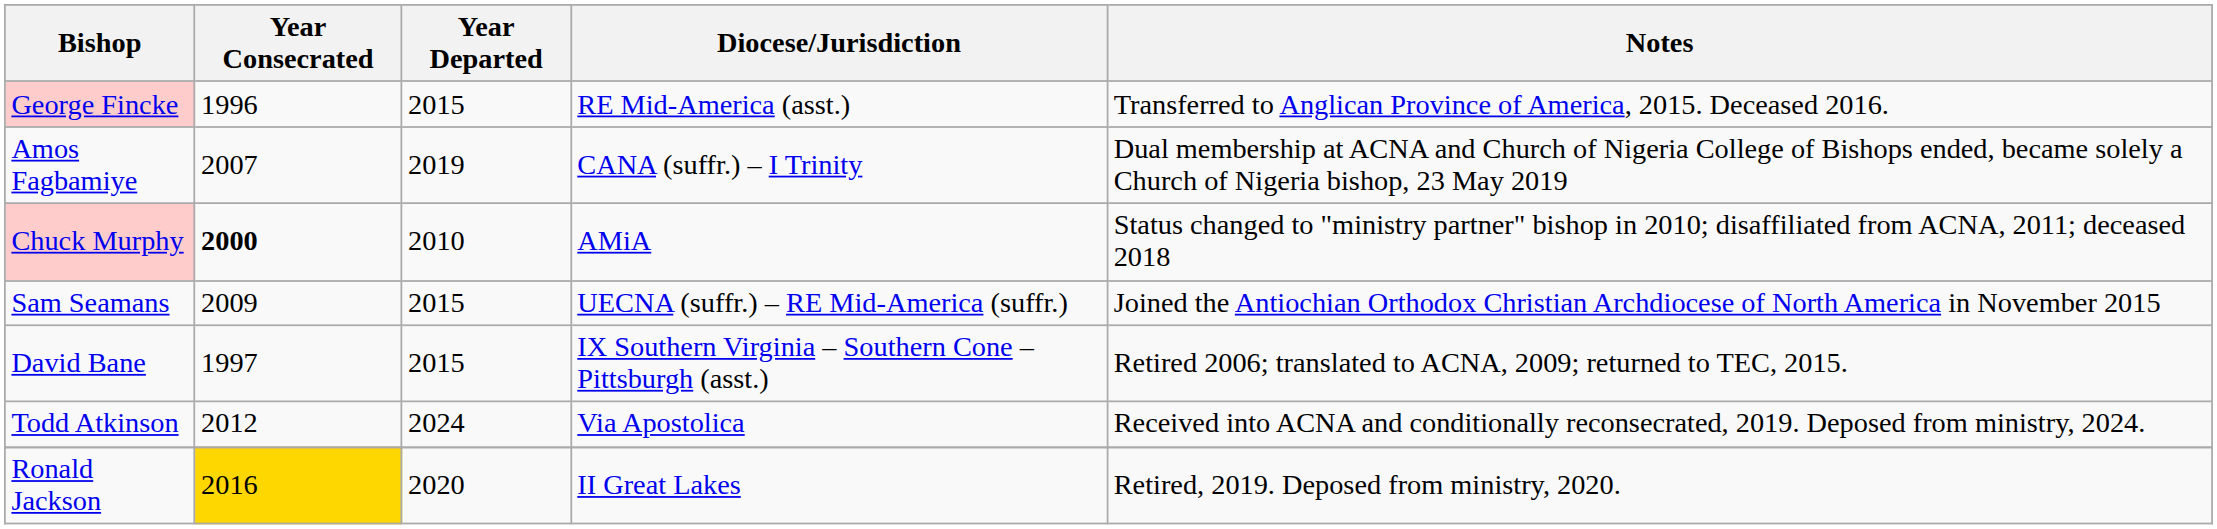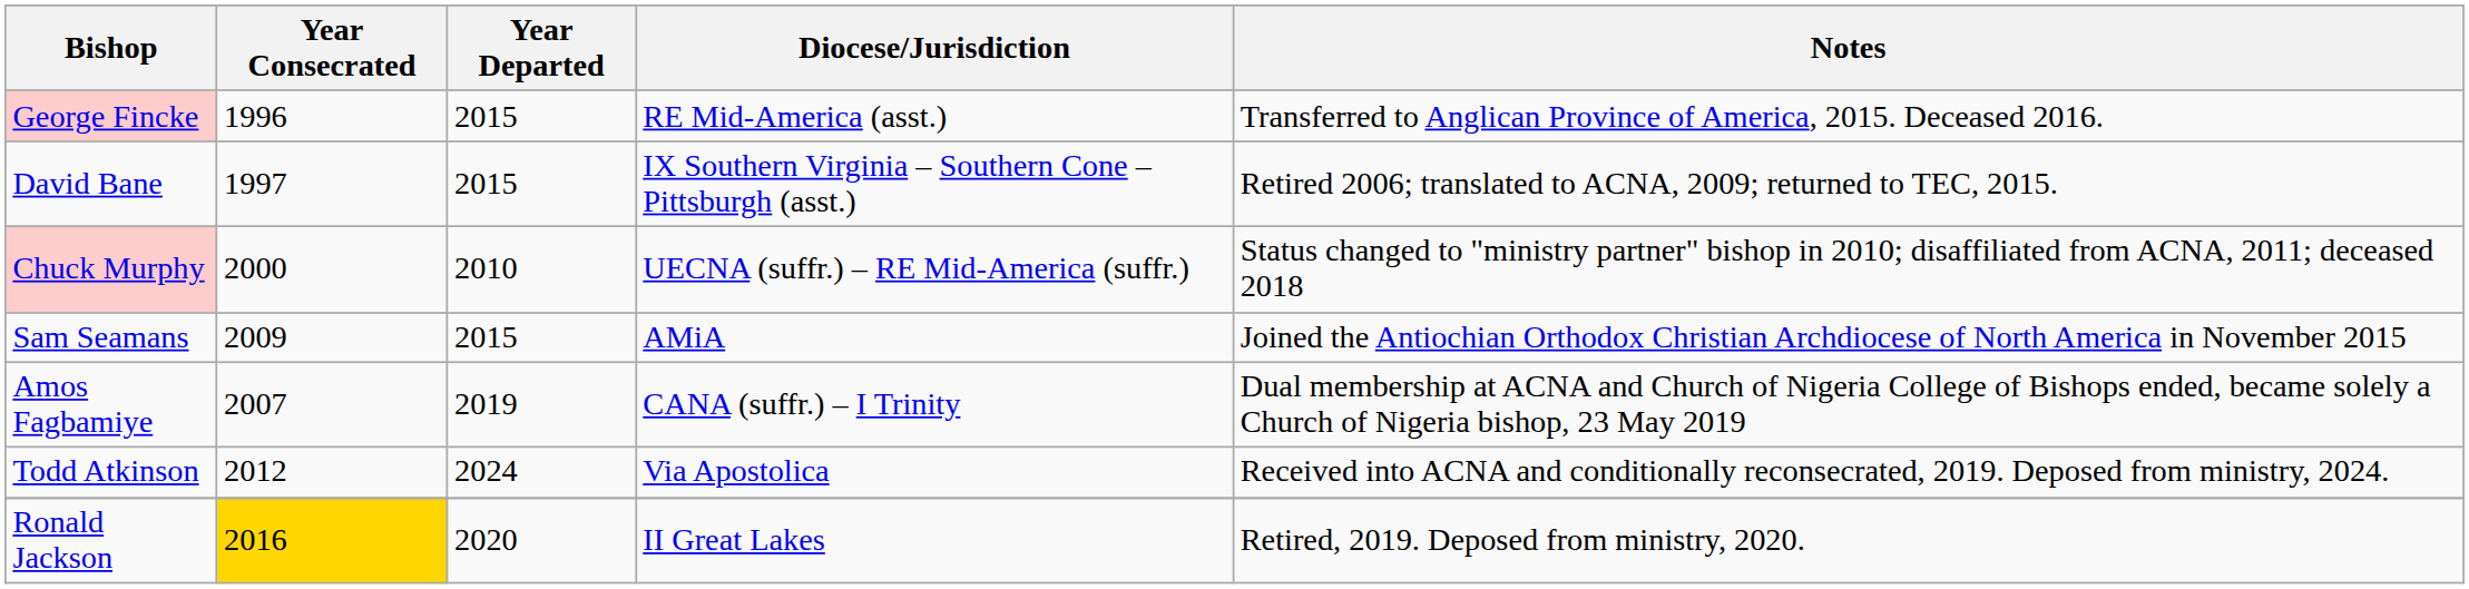 <table class="wikitable">
 <tr>
 <th>Bishop</th>
 <th>Year Consecrated</th>
 <th>Year Departed</th>
 <th>Diocese/Jurisdiction</th>
 <th>Notes</th>
 </tr>
 <tr>
 <td style="background:#fcc;"><a href='#'>George Fincke</a></td>
 <td>1996</td>
 <td>2015</td>
 <td><a href='#'>RE Mid-America</a> (asst.)</td>
 <td>Transferred to <a href='#'>Anglican Province of America</a>, 2015. Deceased 2016.</td>
 </tr>
 <tr>
-<td><a href='#'>Amos Fagbamiye</a></td>
-<td>2007</td>
-<td>2019</td>
-<td><a href='#'>CANA</a> (suffr.) – <a href='#'>I Trinity</a></td>
-<td>Dual membership at ACNA and Church of Nigeria College of Bishops ended, became solely a Church of Nigeria bishop, 23 May 2019</td>
+<td><a href='#'>David Bane</a></td>
+<td>1997</td>
+<td>2015</td>
+<td><a href='#'>IX Southern Virginia</a> – <a href='#'>Southern Cone</a> – <a href='#'>Pittsburgh</a> (asst.)</td>
+<td>Retired 2006; translated to ACNA, 2009; returned to TEC, 2015.</td>
 </tr>
 <tr>
 <td style="background:#fcc;"><a href='#'>Chuck Murphy</a></td>
-<td><strong>2000</strong></td>
+<td>2000</td>
 <td>2010</td>
-<td><a href='#'>AMiA</a></td>
+<td><a href='#'>UECNA</a> (suffr.) – <a href='#'>RE Mid-America</a> (suffr.)</td>
 <td>Status changed to "ministry partner" bishop in 2010; disaffiliated from ACNA, 2011; deceased 2018</td>
 </tr>
 <tr>
 <td><a href='#'>Sam Seamans</a></td>
 <td>2009</td>
 <td>2015</td>
-<td><a href='#'>UECNA</a> (suffr.) – <a href='#'>RE Mid-America</a> (suffr.)</td>
+<td><a href='#'>AMiA</a></td>
 <td>Joined the <a href='#'>Antiochian Orthodox Christian Archdiocese of North America</a> in November 2015</td>
 </tr>
 <tr>
-<td><a href='#'>David Bane</a></td>
-<td>1997</td>
-<td>2015</td>
-<td><a href='#'>IX Southern Virginia</a> – <a href='#'>Southern Cone</a> – <a href='#'>Pittsburgh</a> (asst.)</td>
-<td>Retired 2006; translated to ACNA, 2009; returned to TEC, 2015.</td>
+<td><a href='#'>Amos Fagbamiye</a></td>
+<td>2007</td>
+<td>2019</td>
+<td><a href='#'>CANA</a> (suffr.) – <a href='#'>I Trinity</a></td>
+<td>Dual membership at ACNA and Church of Nigeria College of Bishops ended, became solely a Church of Nigeria bishop, 23 May 2019</td>
 </tr>
 <tr>
 <td><a href='#'>Todd Atkinson</a></td>
 <td>2012</td>
 <td>2024</td>
 <td><a href='#'>Via Apostolica</a></td>
 <td>Received into ACNA and conditionally reconsecrated, 2019. Deposed from ministry, 2024.</td>
 </tr>
 <tr>
 </tr>
 <tr>
 <td><a href='#'>Ronald Jackson</a></td>
 <td style="background: gold;">2016</td>
 <td>2020</td>
 <td><a href='#'>II Great Lakes</a></td>
 <td>Retired, 2019. Deposed from ministry, 2020.</td>
 </tr>
 </table>
